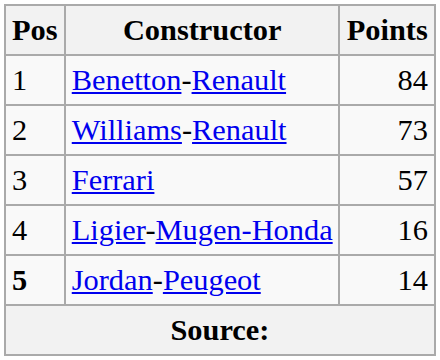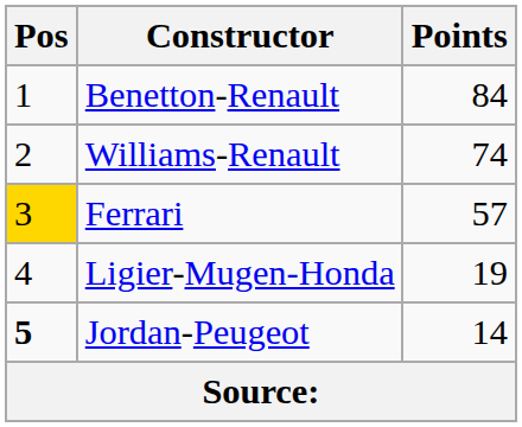 <table class="wikitable" style="font-size: 95%;">
 <tr>
 <th>Pos</th>
 <th>Constructor</th>
 <th>Points</th>
 </tr>
 <tr>
 <td>1</td>
 <td> <a href='#'>Benetton</a>-<a href='#'>Renault</a></td>
 <td align="right">84</td>
 </tr>
 <tr>
 <td>2</td>
 <td> <a href='#'>Williams</a>-<a href='#'>Renault</a></td>
-<td align="right">73</td>
+<td align="right">74</td>
 </tr>
 <tr>
-<td>3</td>
+<td style="background: gold;">3</td>
 <td> <a href='#'>Ferrari</a></td>
 <td align="right">57</td>
 </tr>
 <tr>
 <td>4</td>
 <td> <a href='#'>Ligier</a>-<a href='#'>Mugen-Honda</a></td>
-<td align="right">16</td>
+<td align="right">19</td>
 </tr>
 <tr>
 <td><strong>5</strong></td>
 <td> <a href='#'>Jordan</a>-<a href='#'>Peugeot</a></td>
 <td align="right">14</td>
 </tr>
 <tr>
 <th colspan=4>Source: </th>
 </tr>
 </table>
